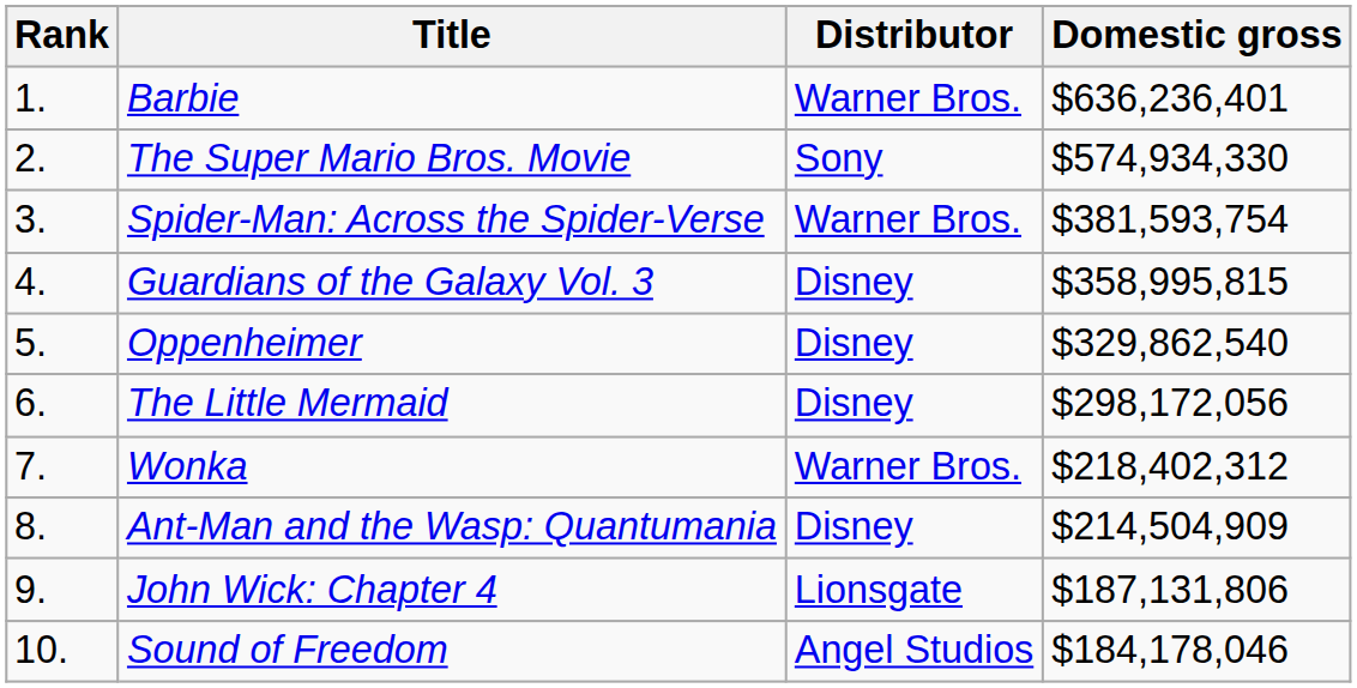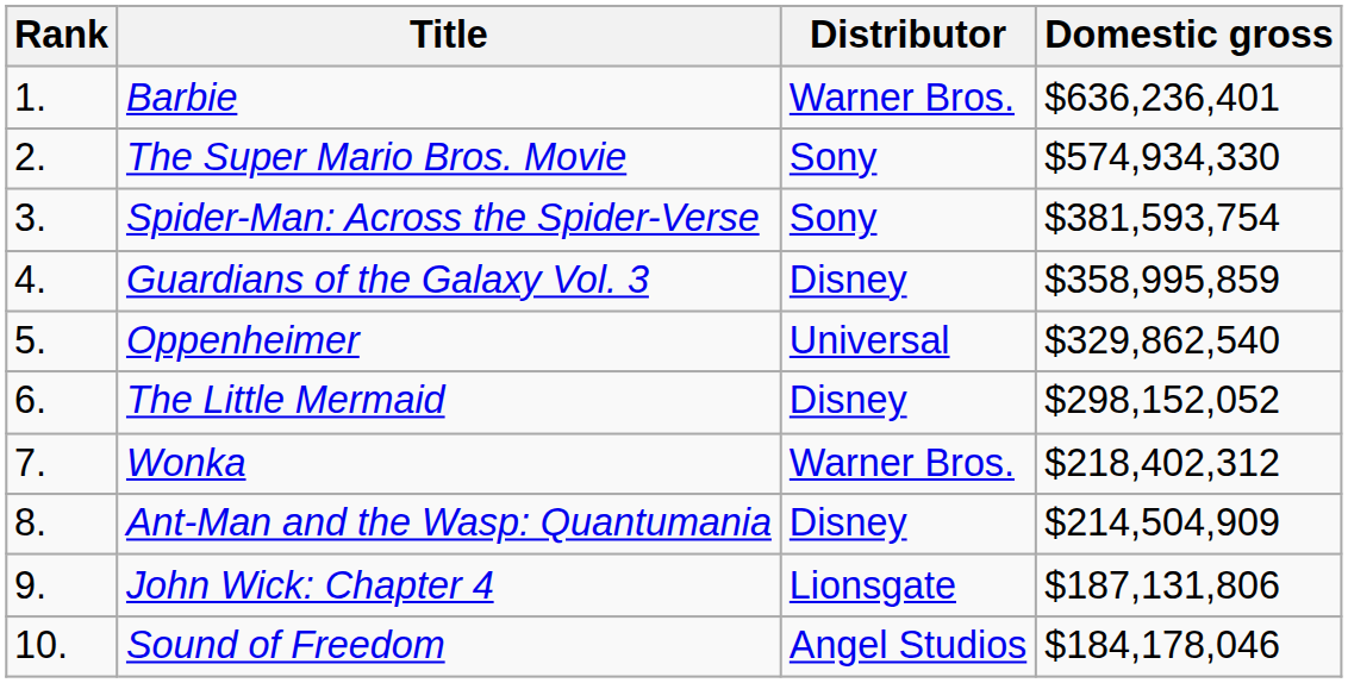 <table class="wikitable sortable" style="margin:auto; margin:auto;">
 <tr>
 <th>Rank</th>
 <th>Title</th>
 <th>Distributor</th>
 <th>Domestic gross</th>
 </tr>
 <tr>
 <td>1.</td>
 <td><em><a href='#'>Barbie</a></em></td>
 <td><a href='#'>Warner Bros.</a></td>
 <td>$636,236,401</td>
 </tr>
 <tr>
 <td>2.</td>
 <td><em><a href='#'>The Super Mario Bros. Movie</a></em></td>
 <td><a href='#'>Sony</a></td>
 <td>$574,934,330</td>
 </tr>
 <tr>
 <td>3.</td>
 <td><em><a href='#'>Spider-Man: Across the Spider-Verse</a></em></td>
-<td><a href='#'>Warner Bros.</a></td>
+<td><a href='#'>Sony</a></td>
 <td>$381,593,754</td>
 </tr>
 <tr>
 <td>4.</td>
 <td><em><a href='#'>Guardians of the Galaxy Vol. 3</a></em></td>
 <td><a href='#'>Disney</a></td>
-<td>$358,995,815</td>
+<td>$358,995,859</td>
 </tr>
 <tr>
 <td>5.</td>
 <td><em><a href='#'>Oppenheimer</a></em></td>
-<td><a href='#'>Disney</a></td>
+<td><a href='#'>Universal</a></td>
 <td>$329,862,540</td>
 </tr>
 <tr>
 <td>6.</td>
 <td><em><a href='#'>The Little Mermaid</a></em></td>
 <td><a href='#'>Disney</a></td>
-<td>$298,172,056</td>
+<td>$298,152,052</td>
 </tr>
 <tr>
 <td>7.</td>
 <td><em><a href='#'>Wonka</a></em></td>
 <td><a href='#'>Warner Bros.</a></td>
 <td>$218,402,312</td>
 </tr>
 <tr>
 <td>8.</td>
 <td><em><a href='#'>Ant-Man and the Wasp: Quantumania</a></em></td>
 <td><a href='#'>Disney</a></td>
 <td>$214,504,909</td>
 </tr>
 <tr>
 <td>9.</td>
 <td><em><a href='#'>John Wick: Chapter 4</a></em></td>
 <td><a href='#'>Lionsgate</a></td>
 <td>$187,131,806</td>
 </tr>
 <tr>
 <td>10.</td>
 <td><em><a href='#'>Sound of Freedom</a></em></td>
 <td><a href='#'>Angel Studios</a></td>
 <td>$184,178,046</td>
 </tr>
 </table>
